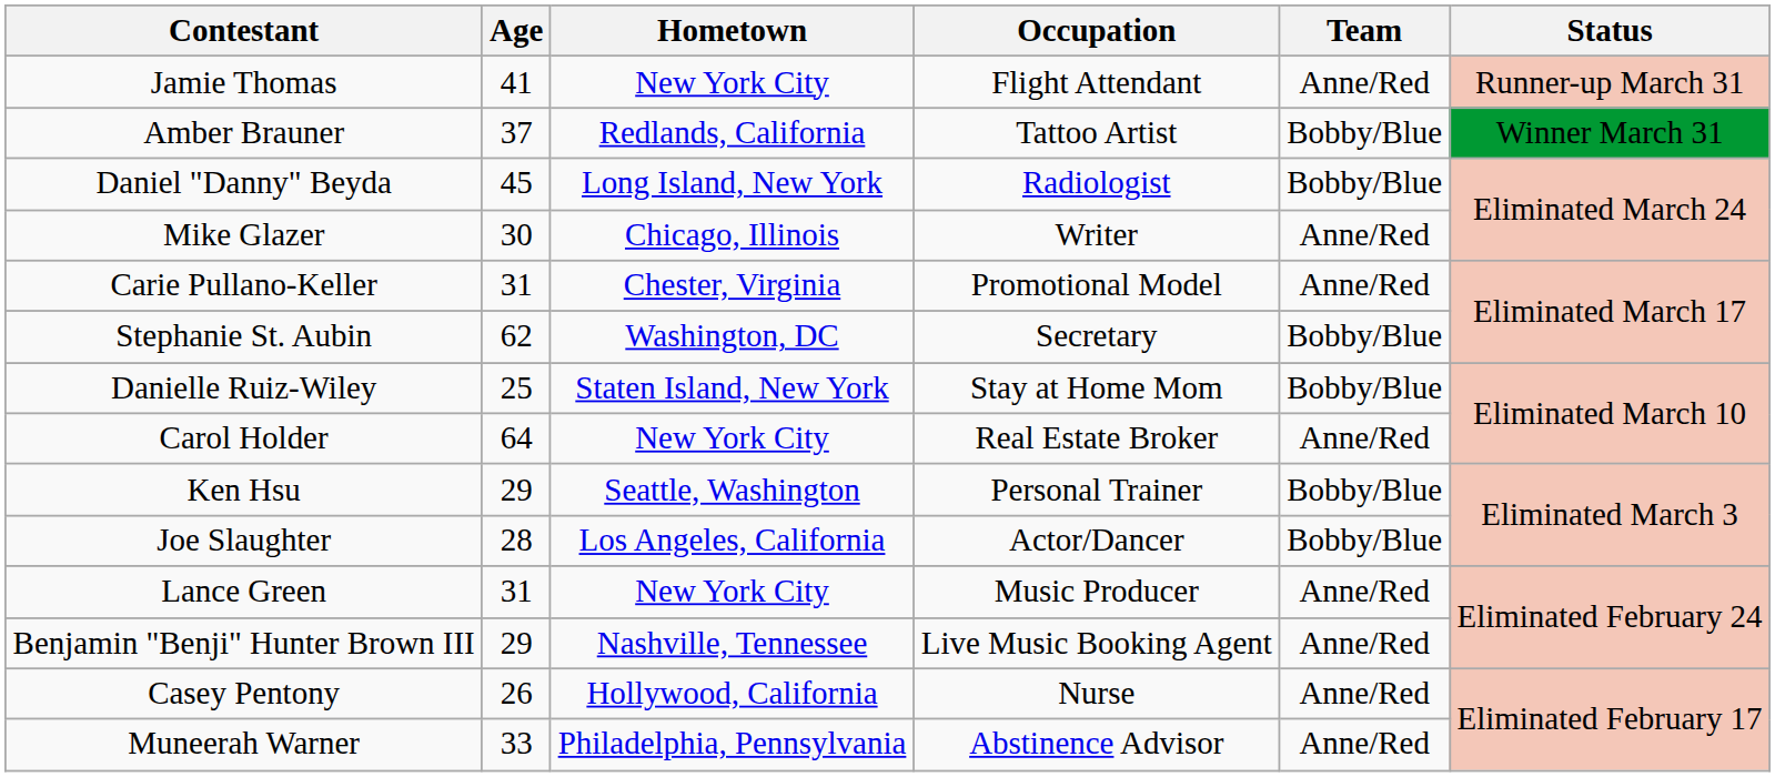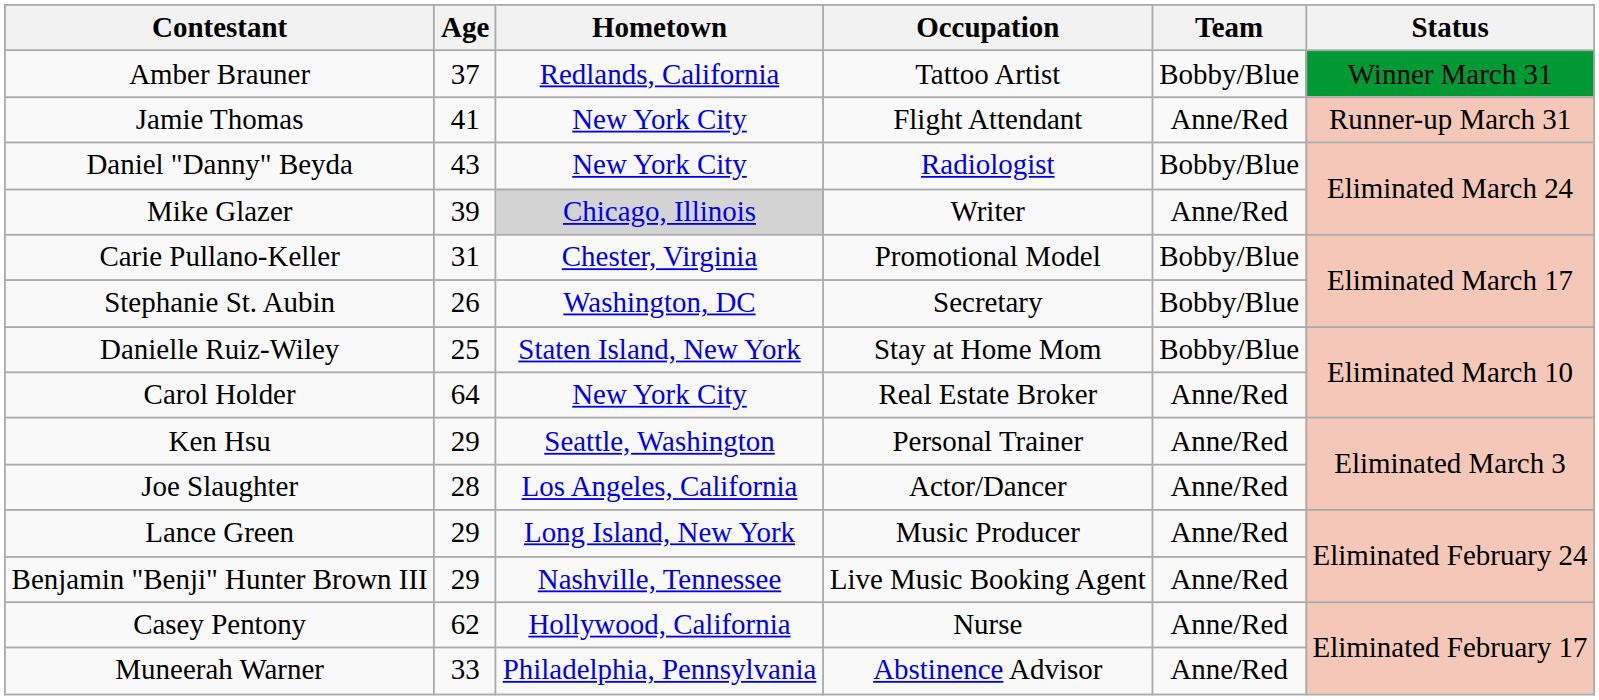 <table class="wikitable"  style="text-align:center; border-collapse:collapse;">
 <tr>
 <th>Contestant</th>
 <th>Age</th>
 <th>Hometown</th>
 <th>Occupation</th>
 <th>Team</th>
 <th>Status</th>
 </tr>
 <tr>
+<td>Amber Brauner</td>
+<td>37</td>
+<td><a href='#'>Redlands, California</a></td>
+<td>Tattoo Artist</td>
+<td>Bobby/Blue</td>
+<td style="background:#093;"><span>Winner March 31</span></td>
+</tr>
+<tr>
 <td>Jamie Thomas</td>
 <td>41</td>
 <td><a href='#'>New York City</a></td>
 <td>Flight Attendant</td>
 <td>Anne/Red</td>
 <td style="background:#f4c7b8; text-align:center;">Runner-up March 31</td>
 </tr>
 <tr>
-<td>Amber Brauner</td>
-<td>37</td>
-<td><a href='#'>Redlands, California</a></td>
-<td>Tattoo Artist</td>
-<td>Bobby/Blue</td>
-<td style="background:#093;"><span>Winner March 31</span></td>
-</tr>
-<tr>
 <td>Daniel "Danny" Beyda</td>
-<td>45</td>
-<td><a href='#'>Long Island, New York</a></td>
+<td>43</td>
+<td><a href='#'>New York City</a></td>
 <td><a href='#'>Radiologist</a></td>
 <td>Bobby/Blue</td>
 <td rowspan=2 style="background:#f4c7b8; text-align:center;">Eliminated March 24</td>
 </tr>
 <tr>
 <td>Mike Glazer</td>
-<td>30</td>
-<td><a href='#'>Chicago, Illinois</a></td>
+<td>39</td>
+<td style="background: lightgrey;"><a href='#'>Chicago, Illinois</a></td>
 <td>Writer</td>
 <td>Anne/Red</td>
 </tr>
 <tr>
 <td>Carie Pullano-Keller</td>
 <td>31</td>
 <td><a href='#'>Chester, Virginia</a></td>
 <td>Promotional Model</td>
-<td>Anne/Red</td>
+<td>Bobby/Blue</td>
 <td rowspan=2 style="background:#f4c7b8; text-align:center;">Eliminated March 17</td>
 </tr>
 <tr>
 <td>Stephanie St. Aubin</td>
-<td>62</td>
+<td>26</td>
 <td><a href='#'>Washington, DC</a></td>
 <td>Secretary</td>
 <td>Bobby/Blue</td>
 </tr>
 <tr>
 <td>Danielle Ruiz-Wiley</td>
 <td>25</td>
 <td><a href='#'>Staten Island, New York</a></td>
 <td>Stay at Home Mom</td>
 <td>Bobby/Blue</td>
 <td rowspan=2 style="background:#f4c7b8; text-align:center;">Eliminated March 10</td>
 </tr>
 <tr>
 <td>Carol Holder</td>
 <td>64</td>
 <td><a href='#'>New York City</a></td>
 <td>Real Estate Broker</td>
 <td>Anne/Red</td>
 </tr>
 <tr>
 <td>Ken Hsu</td>
 <td>29</td>
 <td><a href='#'>Seattle, Washington</a></td>
 <td>Personal Trainer</td>
-<td>Bobby/Blue</td>
+<td>Anne/Red</td>
 <td rowspan=2 style="background:#f4c7b8; text-align:center;">Eliminated March 3</td>
 </tr>
 <tr>
 <td>Joe Slaughter</td>
 <td>28</td>
 <td><a href='#'>Los Angeles, California</a></td>
 <td>Actor/Dancer</td>
-<td>Bobby/Blue</td>
+<td>Anne/Red</td>
 </tr>
 <tr>
 <td>Lance Green</td>
-<td>31</td>
-<td><a href='#'>New York City</a></td>
+<td>29</td>
+<td><a href='#'>Long Island, New York</a></td>
 <td>Music Producer</td>
 <td>Anne/Red</td>
 <td rowspan=2 style="background:#f4c7b8; text-align:center;">Eliminated February 24</td>
 </tr>
 <tr>
 <td>Benjamin "Benji" Hunter Brown III</td>
 <td>29</td>
 <td><a href='#'>Nashville, Tennessee</a></td>
 <td>Live Music Booking Agent</td>
 <td>Anne/Red</td>
 </tr>
 <tr>
 <td>Casey Pentony</td>
-<td>26</td>
+<td>62</td>
 <td><a href='#'>Hollywood, California</a></td>
 <td>Nurse</td>
 <td>Anne/Red</td>
 <td rowspan=2 style="background:#f4c7b8; text-align:center;">Eliminated February 17</td>
 </tr>
 <tr>
 <td>Muneerah Warner</td>
 <td>33</td>
 <td><a href='#'>Philadelphia, Pennsylvania</a></td>
 <td><a href='#'>Abstinence</a> Advisor</td>
 <td>Anne/Red</td>
 </tr>
 </table>
